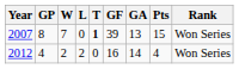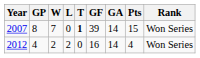 <table class="wikitable">
 <tr>
 <th>Year</th>
 <th>GP</th>
 <th>W</th>
 <th>L</th>
 <th>T</th>
 <th>GF</th>
 <th>GA</th>
 <th>Pts</th>
 <th>Rank</th>
 </tr>
 <tr>
 <td><a href='#'>2007</a></td>
 <td>8</td>
 <td>7</td>
 <td>0</td>
 <td><strong>1</strong></td>
 <td>39</td>
-<td>13</td>
+<td>14</td>
 <td>15</td>
 <td>Won Series</td>
 </tr>
 <tr>
 <td><a href='#'>2012</a></td>
 <td>4</td>
 <td>2</td>
 <td>2</td>
 <td>0</td>
 <td>16</td>
 <td>14</td>
 <td>4</td>
 <td>Won Series</td>
 </tr>
 </table>
